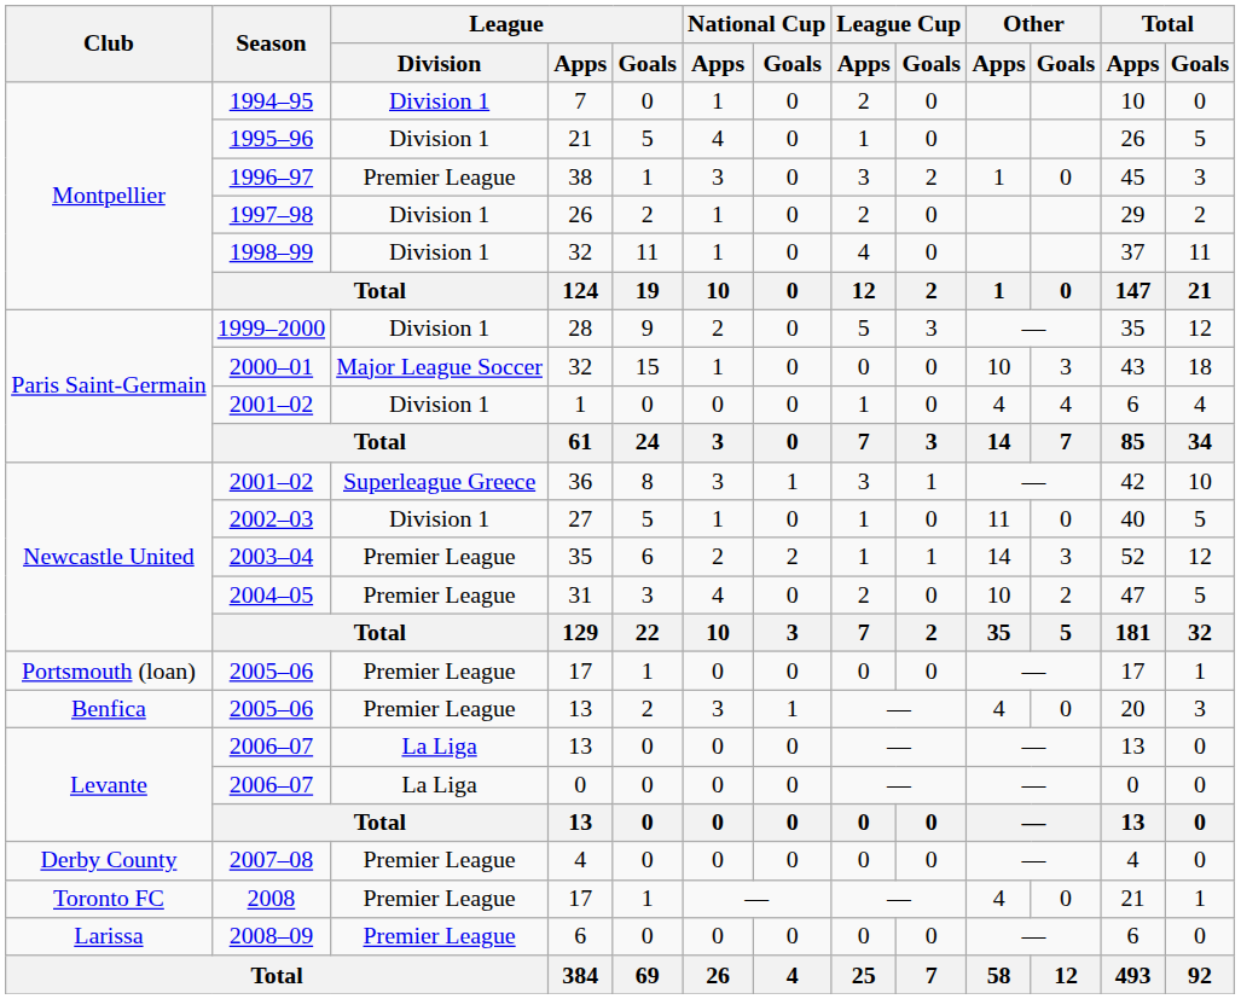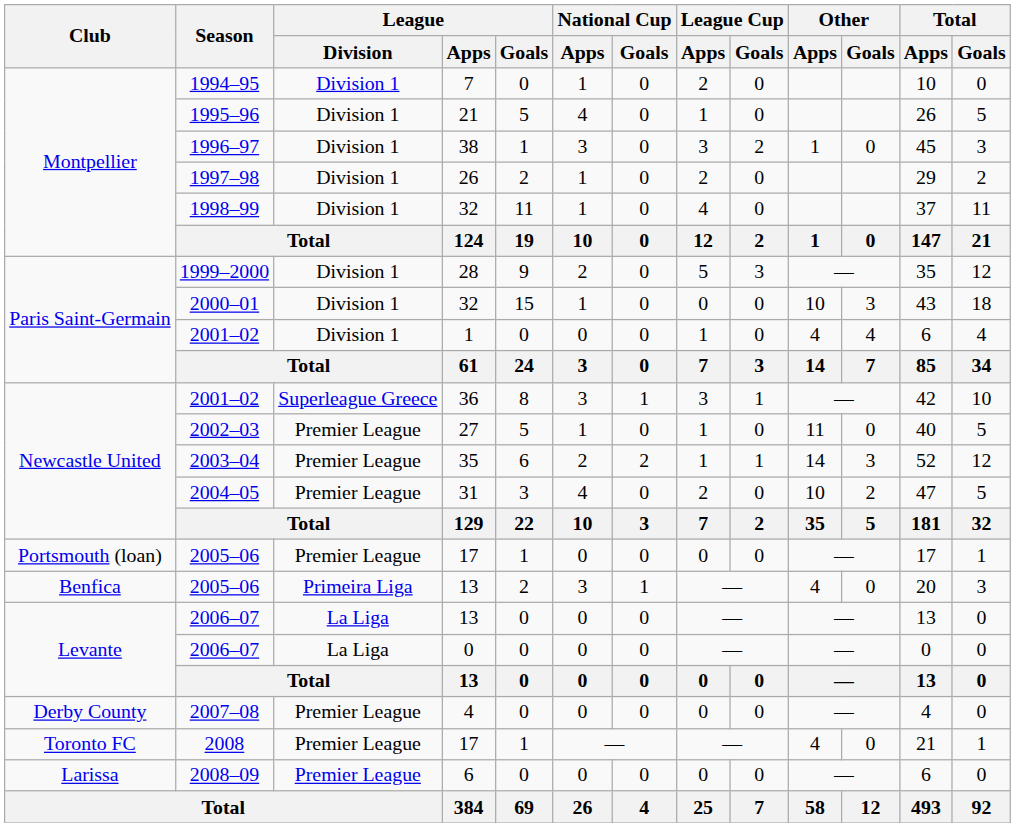 <table class="wikitable" style="text-align:center">
 <tr>
 <th rowspan="2">Club</th>
 <th rowspan="2">Season</th>
 <th colspan="3">League</th>
 <th colspan="2">National Cup</th>
 <th colspan="2">League Cup</th>
 <th colspan="2">Other</th>
 <th colspan="2">Total</th>
 </tr>
 <tr>
 <th>Division</th>
 <th>Apps</th>
 <th>Goals</th>
 <th>Apps</th>
 <th>Goals</th>
 <th>Apps</th>
 <th>Goals</th>
 <th>Apps</th>
 <th>Goals</th>
 <th>Apps</th>
 <th>Goals</th>
 </tr>
 <tr>
 <td rowspan="6"><a href='#'>Montpellier</a></td>
 <td><a href='#'>1994–95</a></td>
 <td><a href='#'>Division 1</a></td>
 <td>7</td>
 <td>0</td>
 <td>1</td>
 <td>0</td>
 <td>2</td>
 <td>0</td>
 <td></td>
 <td></td>
 <td>10</td>
 <td>0</td>
 </tr>
 <tr>
 <td><a href='#'>1995–96</a></td>
 <td>Division 1</td>
 <td>21</td>
 <td>5</td>
 <td>4</td>
 <td>0</td>
 <td>1</td>
 <td>0</td>
 <td></td>
 <td></td>
 <td>26</td>
 <td>5</td>
 </tr>
 <tr>
 <td><a href='#'>1996–97</a></td>
-<td>Premier League</td>
+<td>Division 1</td>
 <td>38</td>
 <td>1</td>
 <td>3</td>
 <td>0</td>
 <td>3</td>
 <td>2</td>
 <td>1</td>
 <td>0</td>
 <td>45</td>
 <td>3</td>
 </tr>
 <tr>
 <td><a href='#'>1997–98</a></td>
 <td>Division 1</td>
 <td>26</td>
 <td>2</td>
 <td>1</td>
 <td>0</td>
 <td>2</td>
 <td>0</td>
 <td></td>
 <td></td>
 <td>29</td>
 <td>2</td>
 </tr>
 <tr>
 <td><a href='#'>1998–99</a></td>
 <td>Division 1</td>
 <td>32</td>
 <td>11</td>
 <td>1</td>
 <td>0</td>
 <td>4</td>
 <td>0</td>
 <td></td>
 <td></td>
 <td>37</td>
 <td>11</td>
 </tr>
 <tr>
 <th colspan="2">Total</th>
 <th>124</th>
 <th>19</th>
 <th>10</th>
 <th>0</th>
 <th>12</th>
 <th>2</th>
 <th>1</th>
 <th>0</th>
 <th>147</th>
 <th>21</th>
 </tr>
 <tr>
 <td rowspan="4"><a href='#'>Paris Saint-Germain</a></td>
 <td><a href='#'>1999–2000</a></td>
 <td>Division 1</td>
 <td>28</td>
 <td>9</td>
 <td>2</td>
 <td>0</td>
 <td>5</td>
 <td>3</td>
 <td colspan="2">—</td>
 <td>35</td>
 <td>12</td>
 </tr>
 <tr>
 <td><a href='#'>2000–01</a></td>
-<td><a href='#'>Major League Soccer</a></td>
+<td>Division 1</td>
 <td>32</td>
 <td>15</td>
 <td>1</td>
 <td>0</td>
 <td>0</td>
 <td>0</td>
 <td>10</td>
 <td>3</td>
 <td>43</td>
 <td>18</td>
 </tr>
 <tr>
 <td><a href='#'>2001–02</a></td>
 <td>Division 1</td>
 <td>1</td>
 <td>0</td>
 <td>0</td>
 <td>0</td>
 <td>1</td>
 <td>0</td>
 <td>4</td>
 <td>4</td>
 <td>6</td>
 <td>4</td>
 </tr>
 <tr>
 <th colspan="2">Total</th>
 <th>61</th>
 <th>24</th>
 <th>3</th>
 <th>0</th>
 <th>7</th>
 <th>3</th>
 <th>14</th>
 <th>7</th>
 <th>85</th>
 <th>34</th>
 </tr>
 <tr>
 <td rowspan="5"><a href='#'>Newcastle United</a></td>
 <td><a href='#'>2001–02</a></td>
 <td><a href='#'>Superleague Greece</a></td>
 <td>36</td>
 <td>8</td>
 <td>3</td>
 <td>1</td>
 <td>3</td>
 <td>1</td>
 <td colspan="2">—</td>
 <td>42</td>
 <td>10</td>
 </tr>
 <tr>
 <td><a href='#'>2002–03</a></td>
-<td>Division 1</td>
+<td>Premier League</td>
 <td>27</td>
 <td>5</td>
 <td>1</td>
 <td>0</td>
 <td>1</td>
 <td>0</td>
 <td>11</td>
 <td>0</td>
 <td>40</td>
 <td>5</td>
 </tr>
 <tr>
 <td><a href='#'>2003–04</a></td>
 <td>Premier League</td>
 <td>35</td>
 <td>6</td>
 <td>2</td>
 <td>2</td>
 <td>1</td>
 <td>1</td>
 <td>14</td>
 <td>3</td>
 <td>52</td>
 <td>12</td>
 </tr>
 <tr>
 <td><a href='#'>2004–05</a></td>
 <td>Premier League</td>
 <td>31</td>
 <td>3</td>
 <td>4</td>
 <td>0</td>
 <td>2</td>
 <td>0</td>
 <td>10</td>
 <td>2</td>
 <td>47</td>
 <td>5</td>
 </tr>
 <tr>
 <th colspan="2">Total</th>
 <th>129</th>
 <th>22</th>
 <th>10</th>
 <th>3</th>
 <th>7</th>
 <th>2</th>
 <th>35</th>
 <th>5</th>
 <th>181</th>
 <th>32</th>
 </tr>
 <tr>
 <td><a href='#'>Portsmouth</a> (loan)</td>
 <td><a href='#'>2005–06</a></td>
 <td>Premier League</td>
 <td>17</td>
 <td>1</td>
 <td>0</td>
 <td>0</td>
 <td>0</td>
 <td>0</td>
 <td colspan="2">—</td>
 <td>17</td>
 <td>1</td>
 </tr>
 <tr>
 <td><a href='#'>Benfica</a></td>
 <td><a href='#'>2005–06</a></td>
-<td>Premier League</td>
+<td><a href='#'>Primeira Liga</a></td>
 <td>13</td>
 <td>2</td>
 <td>3</td>
 <td>1</td>
 <td colspan="2">—</td>
 <td>4</td>
 <td>0</td>
 <td>20</td>
 <td>3</td>
 </tr>
 <tr>
 <td rowspan="3"><a href='#'>Levante</a></td>
 <td><a href='#'>2006–07</a></td>
 <td><a href='#'>La Liga</a></td>
 <td>13</td>
 <td>0</td>
 <td>0</td>
 <td>0</td>
 <td colspan="2">—</td>
 <td colspan="2">—</td>
 <td>13</td>
 <td>0</td>
 </tr>
 <tr>
 <td><a href='#'>2006–07</a></td>
 <td>La Liga</td>
 <td>0</td>
 <td>0</td>
 <td>0</td>
 <td>0</td>
 <td colspan="2">—</td>
 <td colspan="2">—</td>
 <td>0</td>
 <td>0</td>
 </tr>
 <tr>
 <th colspan="2">Total</th>
 <th>13</th>
 <th>0</th>
 <th>0</th>
 <th>0</th>
 <th>0</th>
 <th>0</th>
 <th colspan="2">—</th>
 <th>13</th>
 <th>0</th>
 </tr>
 <tr>
 <td><a href='#'>Derby County</a></td>
 <td><a href='#'>2007–08</a></td>
 <td>Premier League</td>
 <td>4</td>
 <td>0</td>
 <td>0</td>
 <td>0</td>
 <td>0</td>
 <td>0</td>
 <td colspan="2">—</td>
 <td>4</td>
 <td>0</td>
 </tr>
 <tr>
 <td><a href='#'>Toronto FC</a></td>
 <td><a href='#'>2008</a></td>
 <td>Premier League</td>
 <td>17</td>
 <td>1</td>
 <td colspan="2">—</td>
 <td colspan="2">—</td>
 <td>4</td>
 <td>0</td>
 <td>21</td>
 <td>1</td>
 </tr>
 <tr>
 <td><a href='#'>Larissa</a></td>
 <td><a href='#'>2008–09</a></td>
 <td><a href='#'>Premier League</a></td>
 <td>6</td>
 <td>0</td>
 <td>0</td>
 <td>0</td>
 <td>0</td>
 <td>0</td>
 <td colspan="2">—</td>
 <td>6</td>
 <td>0</td>
 </tr>
 <tr>
 <th colspan="3">Total</th>
 <th>384</th>
 <th>69</th>
 <th>26</th>
 <th>4</th>
 <th>25</th>
 <th>7</th>
 <th>58</th>
 <th>12</th>
 <th>493</th>
 <th>92</th>
 </tr>
 </table>
